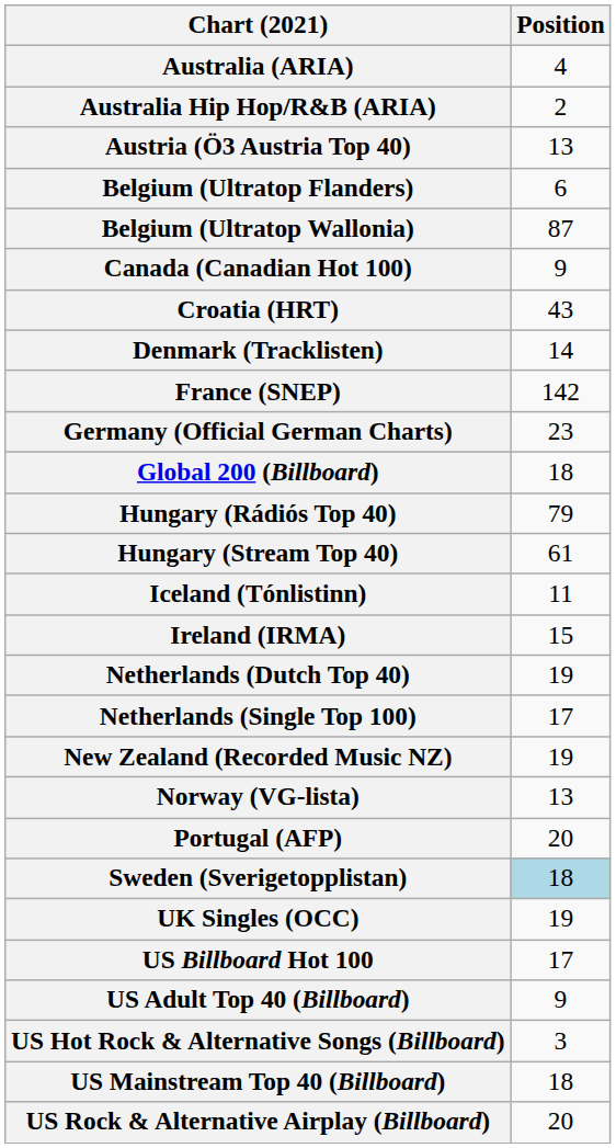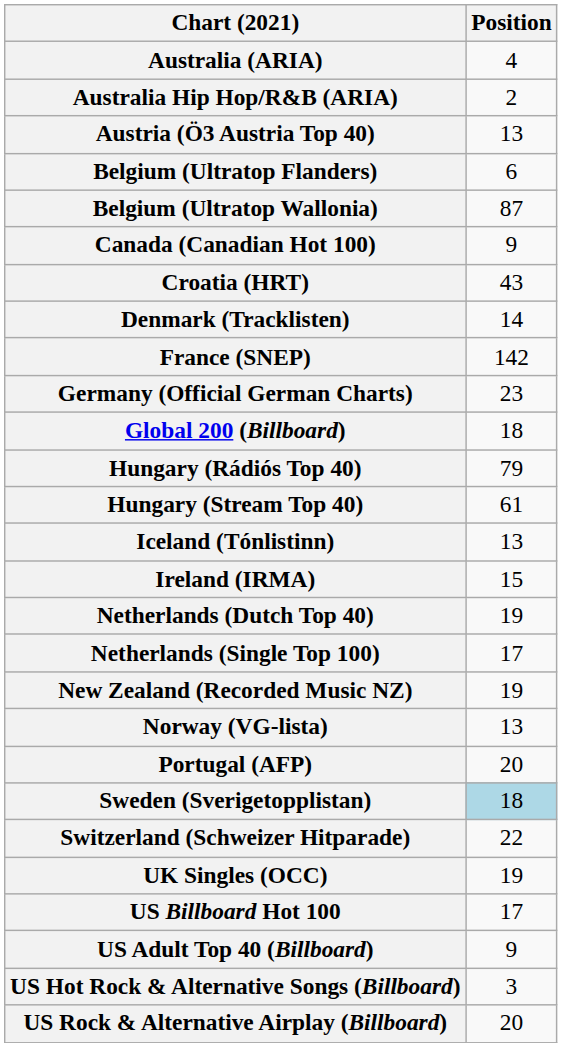 <table class="wikitable sortable plainrowheaders" style="text-align:center">
 <tr>
 <th scope="col">Chart (2021)</th>
 <th scope="col">Position</th>
 </tr>
 <tr>
 <th scope="row">Australia (ARIA)</th>
 <td>4</td>
 </tr>
 <tr>
 <th scope="row">Australia Hip Hop/R&B (ARIA)</th>
 <td>2</td>
 </tr>
 <tr>
 <th scope="row">Austria (Ö3 Austria Top 40)</th>
 <td>13</td>
 </tr>
 <tr>
 <th scope="row">Belgium (Ultratop Flanders)</th>
 <td>6</td>
 </tr>
 <tr>
 <th scope="row">Belgium (Ultratop Wallonia)</th>
 <td>87</td>
 </tr>
 <tr>
 <th scope="row">Canada (Canadian Hot 100)</th>
 <td>9</td>
 </tr>
 <tr>
 <th scope="row">Croatia (HRT)</th>
 <td>43</td>
 </tr>
 <tr>
 <th scope="row">Denmark (Tracklisten)</th>
 <td>14</td>
 </tr>
 <tr>
 <th scope="row">France (SNEP)</th>
 <td>142</td>
 </tr>
 <tr>
 <th scope="row">Germany (Official German Charts)</th>
 <td>23</td>
 </tr>
 <tr>
 <th scope="row"><a href='#'>Global 200</a> (<em>Billboard</em>)</th>
 <td>18</td>
 </tr>
 <tr>
 <th scope="row">Hungary (Rádiós Top 40)</th>
 <td>79</td>
 </tr>
 <tr>
 <th scope="row">Hungary (Stream Top 40)</th>
 <td>61</td>
 </tr>
 <tr>
 <th scope="row">Iceland (Tónlistinn)</th>
-<td>11</td>
+<td>13</td>
 </tr>
 <tr>
 <th scope="row">Ireland (IRMA)</th>
 <td>15</td>
 </tr>
 <tr>
 <th scope="row">Netherlands (Dutch Top 40)</th>
 <td>19</td>
 </tr>
 <tr>
 <th scope="row">Netherlands (Single Top 100)</th>
 <td>17</td>
 </tr>
 <tr>
 <th scope="row">New Zealand (Recorded Music NZ)</th>
 <td>19</td>
 </tr>
 <tr>
 <th scope="row">Norway (VG-lista)</th>
 <td>13</td>
 </tr>
 <tr>
 <th scope="row">Portugal (AFP)</th>
 <td>20</td>
 </tr>
 <tr>
 <th scope="row">Sweden (Sverigetopplistan)</th>
 <td style="background: lightblue;">18</td>
 </tr>
 <tr>
+<th scope="row">Switzerland (Schweizer Hitparade)</th>
+<td>22</td>
+</tr>
+<tr>
 <th scope="row">UK Singles (OCC)</th>
 <td>19</td>
 </tr>
 <tr>
 <th scope="row">US <em>Billboard</em> Hot 100</th>
 <td>17</td>
 </tr>
 <tr>
 <th scope="row">US Adult Top 40 (<em>Billboard</em>)</th>
 <td>9</td>
 </tr>
 <tr>
 <th scope="row">US Hot Rock & Alternative Songs (<em>Billboard</em>)</th>
 <td>3</td>
 </tr>
 <tr>
-<th scope="row">US Mainstream Top 40 (<em>Billboard</em>)</th>
-<td>18</td>
-</tr>
-<tr>
 <th scope="row">US Rock & Alternative Airplay (<em>Billboard</em>)</th>
 <td>20</td>
 </tr>
 </table>
